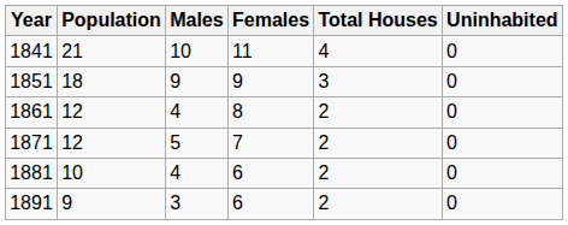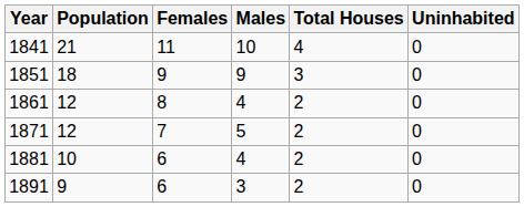 <table class="wikitable">
 <tr>
 <th>Year</th>
 <th>Population</th>
+<th>Females</th>
 <th>Males</th>
-<th>Females</th>
 <th>Total Houses</th>
 <th>Uninhabited</th>
 </tr>
 <tr>
 <td>1841</td>
 <td>21</td>
+<td>11</td>
 <td>10</td>
-<td>11</td>
 <td>4</td>
 <td>0</td>
 </tr>
 <tr>
 <td>1851</td>
 <td>18</td>
 <td>9</td>
 <td>9</td>
 <td>3</td>
 <td>0</td>
 </tr>
 <tr>
 <td>1861</td>
 <td>12</td>
+<td>8</td>
 <td>4</td>
-<td>8</td>
 <td>2</td>
 <td>0</td>
 </tr>
 <tr>
 <td>1871</td>
 <td>12</td>
+<td>7</td>
 <td>5</td>
-<td>7</td>
 <td>2</td>
 <td>0</td>
 </tr>
 <tr>
 <td>1881</td>
 <td>10</td>
+<td>6</td>
 <td>4</td>
-<td>6</td>
 <td>2</td>
 <td>0</td>
 </tr>
 <tr>
 <td>1891</td>
 <td>9</td>
+<td>6</td>
 <td>3</td>
-<td>6</td>
 <td>2</td>
 <td>0</td>
 </tr>
 </table>
